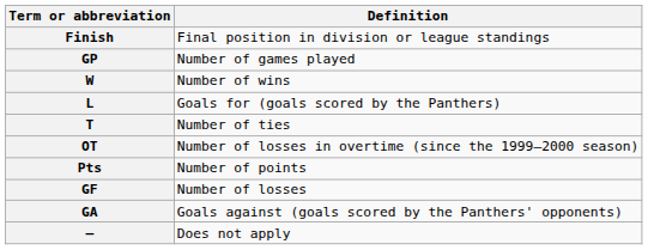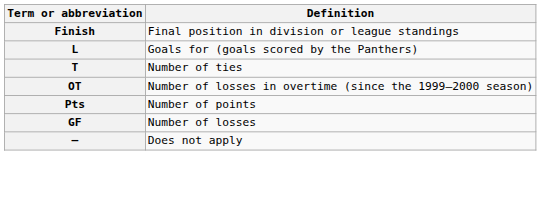 <table class="wikitable" style="font-size:95%">
 <tr>
 <th scope="col">Term or abbreviation</th>
 <th scope="col">Definition</th>
 </tr>
 <tr>
 <th scope="row">Finish</th>
 <td>Final position in division or league standings</td>
-</tr>
-<tr>
-<th scope="row">GP</th>
-<td>Number of games played</td>
-</tr>
-<tr>
-<th scope="row">W</th>
-<td>Number of wins</td>
 </tr>
 <tr>
 <th scope="row">L</th>
 <td>Goals for (goals scored by the Panthers)</td>
 </tr>
 <tr>
 <th scope="row">T</th>
 <td>Number of ties</td>
 </tr>
 <tr>
 <th scope="row">OT</th>
 <td>Number of losses in overtime (since the 1999–2000 season)</td>
 </tr>
 <tr>
 <th scope="row">Pts</th>
 <td>Number of points</td>
 </tr>
 <tr>
 <th scope="row">GF</th>
 <td>Number of losses</td>
 </tr>
 <tr>
-<th scope="row">GA</th>
-<td>Goals against (goals scored by the Panthers' opponents)</td>
-</tr>
-<tr>
 <th scope="row">—</th>
 <td>Does not apply</td>
 </tr>
 </table>
